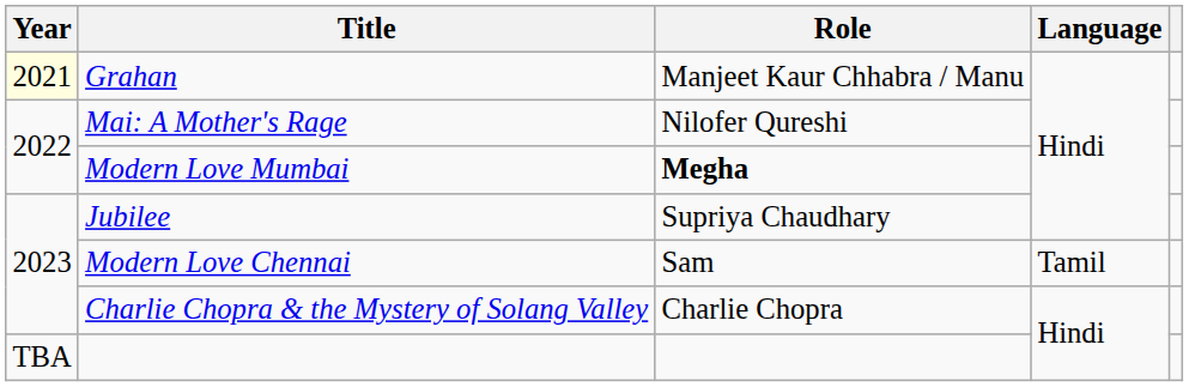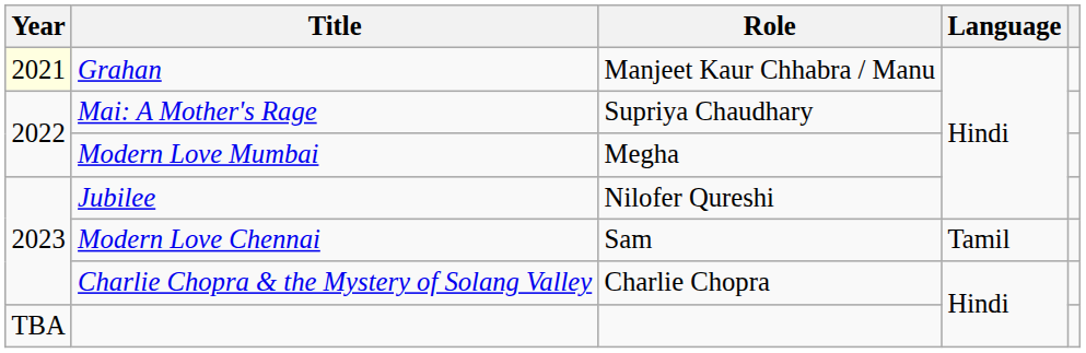 <table class="wikitable">
 <tr>
 <th>Year</th>
 <th>Title</th>
 <th>Role</th>
 <th>Language</th>
 <th class="unsortable"></th>
 </tr>
 <tr>
 <td style="background: lightyellow;">2021</td>
 <td><em><a href='#'>Grahan</a></em></td>
 <td List of Grahan characters#Manjeet Chhabbra>Manjeet Kaur Chhabra / Manu</td>
 <td rowspan="4">Hindi</td>
 <td></td>
 </tr>
 <tr>
 <td rowspan="2">2022</td>
 <td><em><a href='#'>Mai: A Mother's Rage</a></em></td>
-<td>Nilofer Qureshi</td>
+<td>Supriya Chaudhary</td>
 <td></td>
 </tr>
 <tr>
 <td><em><a href='#'>Modern Love Mumbai</a></em></td>
-<td><strong>Megha</strong></td>
+<td>Megha</td>
 <td></td>
 </tr>
 <tr>
 <td rowspan="3">2023</td>
 <td><em><a href='#'>Jubilee</a></em></td>
-<td>Supriya Chaudhary</td>
+<td>Nilofer Qureshi</td>
 <td></td>
 </tr>
 <tr>
 <td><em><a href='#'>Modern Love Chennai</a></em></td>
 <td>Sam</td>
 <td>Tamil</td>
 <td></td>
 </tr>
 <tr>
 <td><em><a href='#'>Charlie Chopra & the Mystery of Solang Valley</a></em></td>
 <td>Charlie Chopra</td>
 <td rowspan="2">Hindi</td>
 <td></td>
 </tr>
 <tr>
 <td>TBA</td>
 <td></td>
 <td></td>
 <td></td>
 </tr>
 </table>
